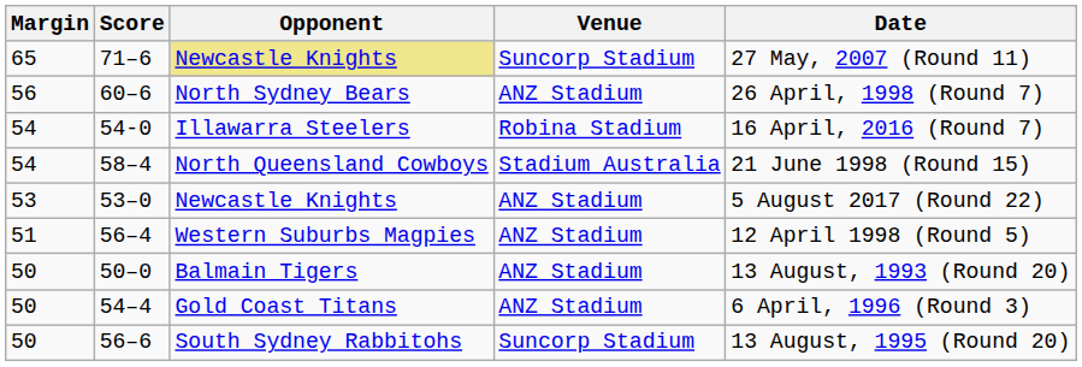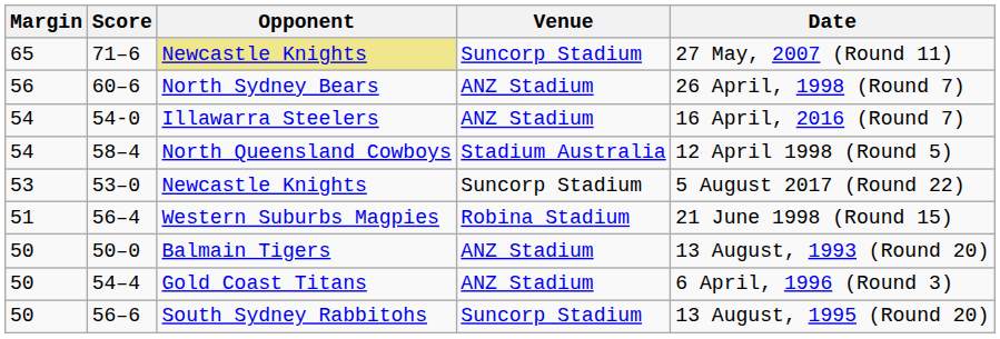 <table class="wikitable">
 <tr>
 <th>Margin</th>
 <th>Score</th>
 <th>Opponent</th>
 <th>Venue</th>
 <th>Date</th>
 </tr>
 <tr>
 <td>65</td>
 <td>71–6</td>
 <td style="background: khaki;"> <a href='#'>Newcastle Knights</a></td>
 <td><a href='#'>Suncorp Stadium</a></td>
 <td>27 May, <a href='#'>2007</a> (Round 11)</td>
 </tr>
 <tr>
 <td>56</td>
 <td>60–6</td>
 <td> <a href='#'>North Sydney Bears</a></td>
 <td><a href='#'>ANZ Stadium</a></td>
 <td>26 April, <a href='#'>1998</a> (Round 7)</td>
 </tr>
 <tr>
 <td>54</td>
 <td>54-0</td>
 <td> <a href='#'>Illawarra Steelers</a></td>
-<td><a href='#'>Robina Stadium</a></td>
+<td><a href='#'>ANZ Stadium</a></td>
 <td>16 April, <a href='#'>2016</a> (Round 7)</td>
 </tr>
 <tr>
 <td>54</td>
 <td>58–4</td>
 <td> <a href='#'>North Queensland Cowboys</a></td>
 <td><a href='#'>Stadium Australia</a></td>
-<td>21 June 1998 (Round 15)</td>
+<td>12 April 1998 (Round 5)</td>
 </tr>
 <tr>
 <td>53</td>
 <td>53–0</td>
 <td> <a href='#'>Newcastle Knights</a></td>
-<td><a href='#'>ANZ Stadium</a></td>
+<td>Suncorp Stadium</td>
 <td>5 August 2017 (Round 22)</td>
 </tr>
 <tr>
 <td>51</td>
 <td>56–4</td>
 <td> <a href='#'>Western Suburbs Magpies</a></td>
-<td><a href='#'>ANZ Stadium</a></td>
-<td>12 April 1998 (Round 5)</td>
+<td><a href='#'>Robina Stadium</a></td>
+<td>21 June 1998 (Round 15)</td>
 </tr>
 <tr>
 <td>50</td>
 <td>50–0</td>
 <td> <a href='#'>Balmain Tigers</a></td>
 <td><a href='#'>ANZ Stadium</a></td>
 <td>13 August, <a href='#'>1993</a> (Round 20)</td>
 </tr>
 <tr>
 <td>50</td>
 <td>54–4</td>
 <td> <a href='#'>Gold Coast Titans</a></td>
 <td><a href='#'>ANZ Stadium</a></td>
 <td>6 April, <a href='#'>1996</a> (Round 3)</td>
 </tr>
 <tr>
 <td>50</td>
 <td>56–6</td>
 <td> <a href='#'>South Sydney Rabbitohs</a></td>
 <td><a href='#'>Suncorp Stadium</a></td>
 <td>13 August, <a href='#'>1995</a> (Round 20)</td>
 </tr>
 </table>
